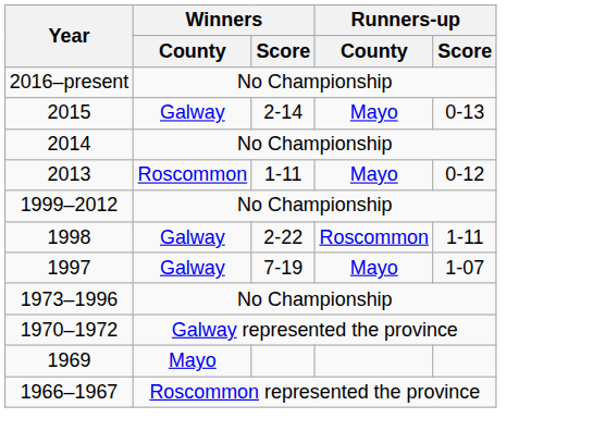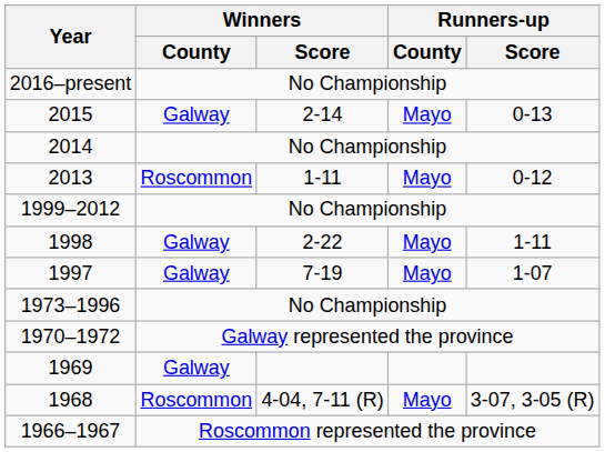 <table class="wikitable sortable" style="text-align:center;">
 <tr>
 <th rowspan="2">Year</th>
 <th colspan="2">Winners</th>
 <th colspan="2">Runners-up</th>
 </tr>
 <tr>
 <th>County</th>
 <th>Score</th>
 <th>County</th>
 <th>Score</th>
 </tr>
 <tr>
 <td>2016–present</td>
 <td colspan="4">No Championship</td>
 </tr>
 <tr>
 <td>2015</td>
 <td><a href='#'>Galway</a></td>
 <td>2-14</td>
 <td><a href='#'>Mayo</a></td>
 <td>0-13</td>
 </tr>
 <tr>
 <td>2014</td>
 <td colspan="4">No Championship</td>
 </tr>
 <tr>
 <td>2013</td>
 <td><a href='#'>Roscommon</a></td>
 <td>1-11</td>
 <td><a href='#'>Mayo</a></td>
 <td>0-12</td>
 </tr>
 <tr>
 <td>1999–2012</td>
 <td colspan="4">No Championship</td>
 </tr>
 <tr>
 <td>1998</td>
 <td><a href='#'>Galway</a></td>
 <td>2-22</td>
-<td><a href='#'>Roscommon</a></td>
+<td><a href='#'>Mayo</a></td>
 <td>1-11</td>
 </tr>
 <tr>
 <td>1997</td>
 <td><a href='#'>Galway</a></td>
 <td>7-19</td>
 <td><a href='#'>Mayo</a></td>
 <td>1-07</td>
 </tr>
 <tr>
 <td>1973–1996</td>
 <td colspan="4">No Championship</td>
 </tr>
 <tr>
 <td>1970–1972</td>
 <td colspan="4"><a href='#'>Galway</a> represented the province</td>
 </tr>
 <tr>
 <td>1969</td>
-<td><a href='#'>Mayo</a></td>
+<td><a href='#'>Galway</a></td>
 <td></td>
 <td></td>
 <td></td>
+</tr>
+<tr>
+<td>1968</td>
+<td><a href='#'>Roscommon</a></td>
+<td>4-04, 7-11 (R)</td>
+<td><a href='#'>Mayo</a></td>
+<td>3-07, 3-05 (R)</td>
 </tr>
 <tr>
 <td>1966–1967</td>
 <td colspan="4"><a href='#'>Roscommon</a> represented the province</td>
 </tr>
 </table>
